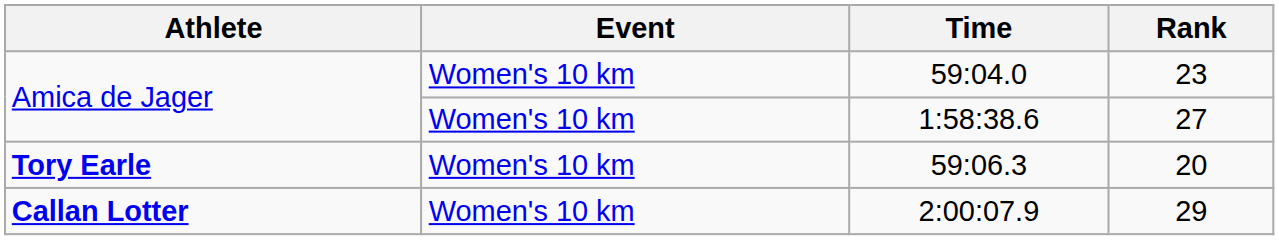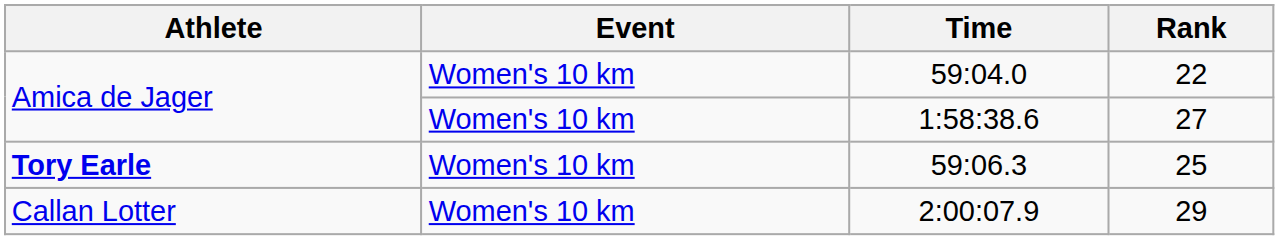 <table class="wikitable" style="text-align:center; font-size:90%; width:50%;">
 <tr>
 <th>Athlete</th>
 <th>Event</th>
 <th>Time</th>
 <th>Rank</th>
 </tr>
 <tr>
 <td align=left rowspan=2><a href='#'>Amica de Jager</a></td>
 <td align=left><a href='#'>Women's 10 km</a></td>
 <td>59:04.0</td>
-<td>23</td>
+<td>22</td>
 </tr>
 <tr>
 <td align=left><a href='#'>Women's 10 km</a></td>
 <td>1:58:38.6</td>
 <td>27</td>
 </tr>
 <tr>
 <td align=left><strong><a href='#'>Tory Earle</a></strong></td>
 <td align=left><a href='#'>Women's 10 km</a></td>
 <td>59:06.3</td>
-<td>20</td>
+<td>25</td>
 </tr>
 <tr>
-<td align=left><strong><a href='#'>Callan Lotter</a></strong></td>
+<td align=left><a href='#'>Callan Lotter</a></td>
 <td align=left><a href='#'>Women's 10 km</a></td>
 <td>2:00:07.9</td>
 <td>29</td>
 </tr>
 </table>
